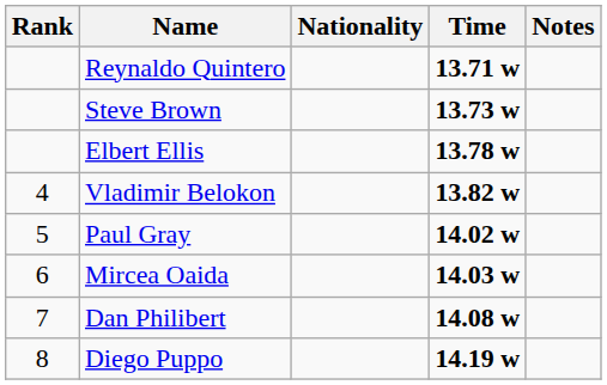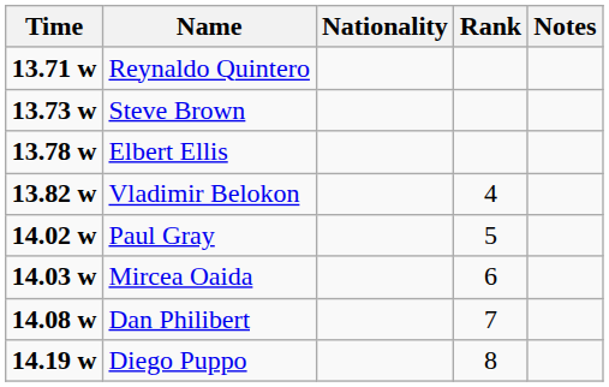 <table class="wikitable sortable" style="text-align:center">
 <tr>
-<th>Rank</th>
+<th>Time</th>
 <th>Name</th>
 <th>Nationality</th>
-<th>Time</th>
+<th>Rank</th>
 <th>Notes</th>
 </tr>
 <tr>
-<td></td>
+<td><strong>13.71</strong> <strong>w</strong></td>
 <td align=left><a href='#'>Reynaldo Quintero</a></td>
 <td align=left></td>
-<td><strong>13.71</strong> <strong>w</strong></td>
+<td></td>
 <td></td>
 </tr>
 <tr>
-<td></td>
+<td><strong>13.73</strong> <strong>w</strong></td>
 <td align=left><a href='#'>Steve Brown</a></td>
 <td align=left></td>
-<td><strong>13.73</strong> <strong>w</strong></td>
+<td></td>
 <td></td>
 </tr>
 <tr>
-<td></td>
+<td><strong>13.78</strong> <strong>w</strong></td>
 <td align=left><a href='#'>Elbert Ellis</a></td>
 <td align=left></td>
-<td><strong>13.78</strong> <strong>w</strong></td>
+<td></td>
 <td></td>
 </tr>
 <tr>
-<td>4</td>
+<td><strong>13.82</strong> <strong>w</strong></td>
 <td align=left><a href='#'>Vladimir Belokon</a></td>
 <td align=left></td>
-<td><strong>13.82</strong> <strong>w</strong></td>
+<td>4</td>
 <td></td>
 </tr>
 <tr>
-<td>5</td>
+<td><strong>14.02</strong> <strong>w</strong></td>
 <td align=left><a href='#'>Paul Gray</a></td>
 <td align=left></td>
-<td><strong>14.02</strong> <strong>w</strong></td>
+<td>5</td>
 <td></td>
 </tr>
 <tr>
-<td>6</td>
+<td><strong>14.03</strong> <strong>w</strong></td>
 <td align=left><a href='#'>Mircea Oaida</a></td>
 <td align=left></td>
-<td><strong>14.03</strong> <strong>w</strong></td>
+<td>6</td>
 <td></td>
 </tr>
 <tr>
-<td>7</td>
+<td><strong>14.08</strong> <strong>w</strong></td>
 <td align=left><a href='#'>Dan Philibert</a></td>
 <td align=left></td>
-<td><strong>14.08</strong> <strong>w</strong></td>
+<td>7</td>
 <td></td>
 </tr>
 <tr>
-<td>8</td>
+<td><strong>14.19</strong> <strong>w</strong></td>
 <td align=left><a href='#'>Diego Puppo</a></td>
 <td align=left></td>
-<td><strong>14.19</strong> <strong>w</strong></td>
+<td>8</td>
 <td></td>
 </tr>
 </table>
